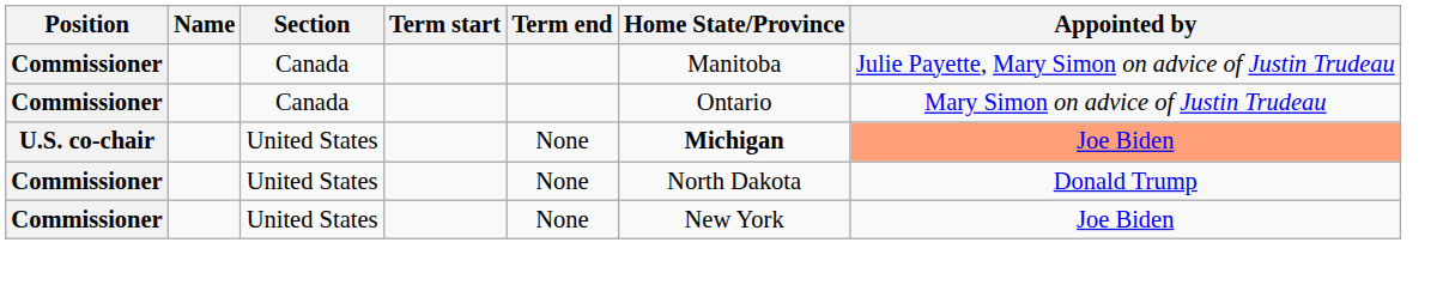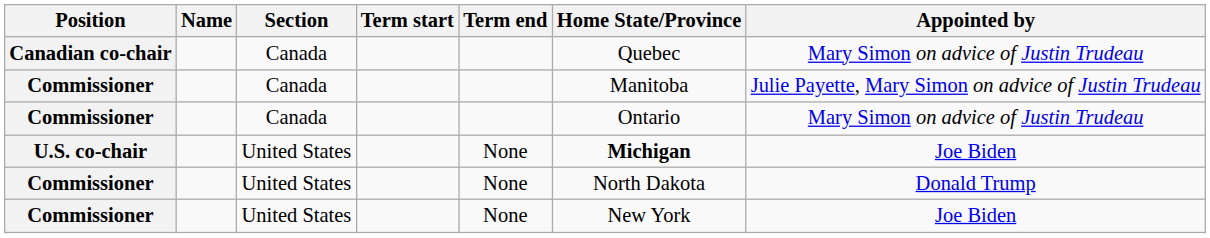 <table class="wikitable sortable" style="text-align:center">
 <tr>
 <th>Position</th>
 <th>Name</th>
 <th>Section</th>
 <th>Term start</th>
 <th>Term end</th>
 <th>Home State/Province</th>
 <th>Appointed by</th>
+</tr>
+<tr>
+<th>Canadian co-chair</th>
+<td></td>
+<td> Canada</td>
+<td></td>
+<td></td>
+<td> Quebec</td>
+<td><a href='#'>Mary Simon</a> <em>on advice of <a href='#'>Justin Trudeau</a></em></td>
 </tr>
 <tr>
 <th>Commissioner</th>
 <td></td>
 <td> Canada</td>
 <td></td>
 <td></td>
 <td> Manitoba</td>
 <td><a href='#'>Julie Payette</a>, <a href='#'>Mary Simon</a> <em>on advice of <a href='#'>Justin Trudeau</a></em></td>
 </tr>
 <tr>
 <th>Commissioner</th>
 <td></td>
 <td> Canada</td>
 <td></td>
 <td></td>
 <td> Ontario</td>
 <td><a href='#'>Mary Simon</a> <em>on advice of <a href='#'>Justin Trudeau</a></em></td>
 </tr>
 <tr>
 <th>U.S. co-chair</th>
 <td></td>
 <td> United States</td>
 <td></td>
 <td>None</td>
 <td><strong> Michigan</strong></td>
-<td style="background: lightsalmon;"><a href='#'>Joe Biden</a></td>
+<td><a href='#'>Joe Biden</a></td>
 </tr>
 <tr>
 <th>Commissioner</th>
 <td></td>
 <td> United States</td>
 <td></td>
 <td>None</td>
 <td> North Dakota</td>
 <td><a href='#'>Donald Trump</a></td>
 </tr>
 <tr>
 <th>Commissioner</th>
 <td></td>
 <td> United States</td>
 <td></td>
 <td>None</td>
 <td> New York</td>
 <td><a href='#'>Joe Biden</a></td>
 </tr>
 </table>
